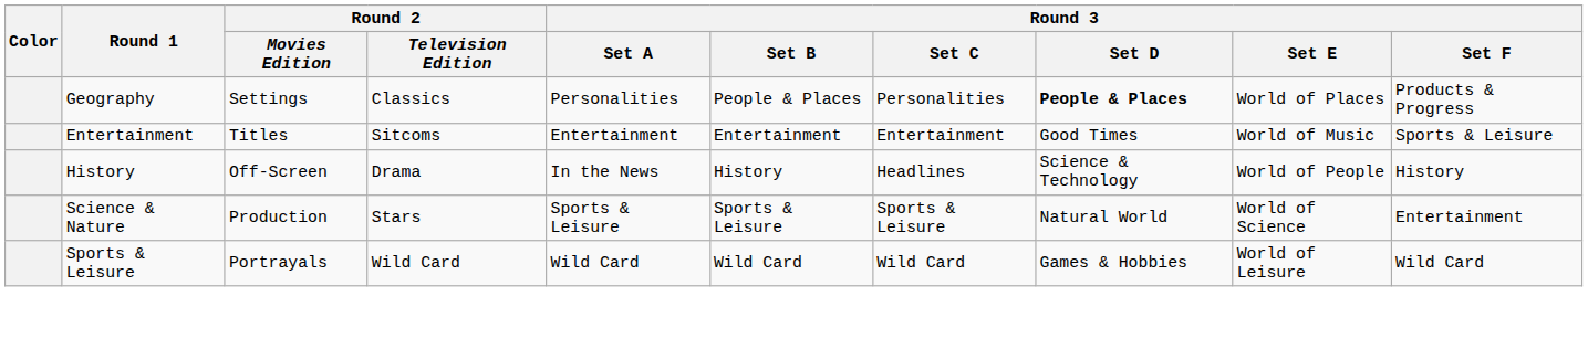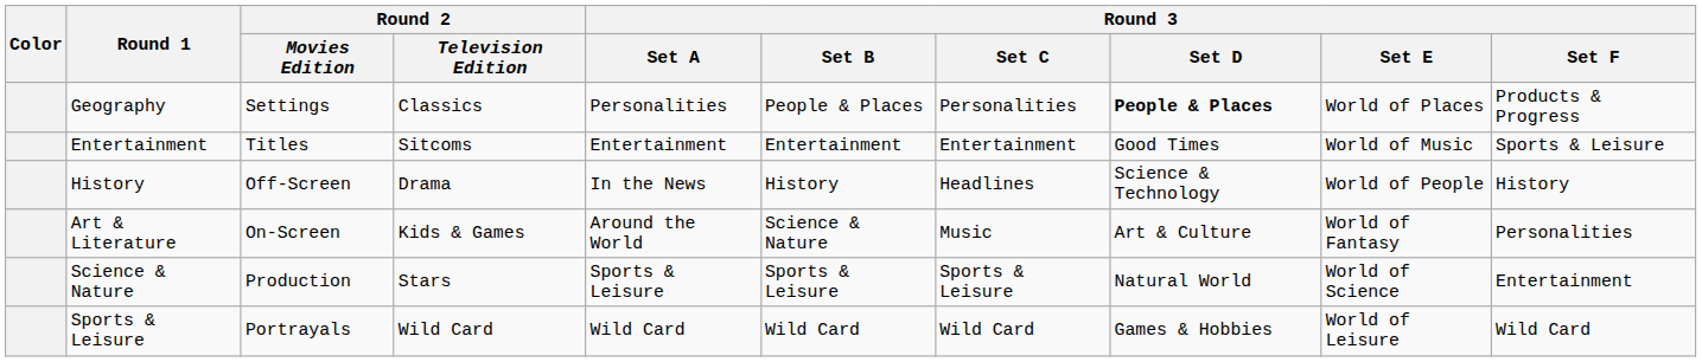 <table class="wikitable sortable">
 <tr>
 <th rowspan="2">Color</th>
 <th rowspan="2">Round 1</th>
 <th colspan="2">Round 2</th>
 <th colspan="6">Round 3</th>
 </tr>
 <tr>
 <th><em>Movies Edition</em></th>
 <th><em>Television Edition</em></th>
 <th>Set A</th>
 <th>Set B</th>
 <th>Set C</th>
 <th>Set D</th>
 <th>Set E</th>
 <th>Set F</th>
 </tr>
 <tr>
 <th></th>
 <td>Geography</td>
 <td>Settings</td>
 <td>Classics</td>
 <td>Personalities</td>
 <td>People & Places</td>
 <td>Personalities</td>
 <td><strong>People & Places</strong></td>
 <td>World of Places</td>
 <td>Products & Progress</td>
 </tr>
 <tr>
 <th></th>
 <td>Entertainment</td>
 <td>Titles</td>
 <td>Sitcoms</td>
 <td>Entertainment</td>
 <td>Entertainment</td>
 <td>Entertainment</td>
 <td>Good Times</td>
 <td>World of Music</td>
 <td>Sports & Leisure</td>
 </tr>
 <tr>
 <th></th>
 <td>History</td>
 <td>Off-Screen</td>
 <td>Drama</td>
 <td>In the News</td>
 <td>History</td>
 <td>Headlines</td>
 <td>Science & Technology</td>
 <td>World of People</td>
 <td>History</td>
 </tr>
 <tr>
 <th></th>
+<td>Art & Literature</td>
+<td>On-Screen</td>
+<td>Kids & Games</td>
+<td>Around the World</td>
+<td>Science & Nature</td>
+<td>Music</td>
+<td>Art & Culture</td>
+<td>World of Fantasy</td>
+<td>Personalities</td>
+</tr>
+<tr>
+<th></th>
 <td>Science & Nature</td>
 <td>Production</td>
 <td>Stars</td>
 <td>Sports & Leisure</td>
 <td>Sports & Leisure</td>
 <td>Sports & Leisure</td>
 <td>Natural World</td>
 <td>World of Science</td>
 <td>Entertainment</td>
 </tr>
 <tr>
 <th></th>
 <td>Sports & Leisure</td>
 <td>Portrayals</td>
 <td>Wild Card</td>
 <td>Wild Card</td>
 <td>Wild Card</td>
 <td>Wild Card</td>
 <td>Games & Hobbies</td>
 <td>World of Leisure</td>
 <td>Wild Card</td>
 </tr>
 </table>
